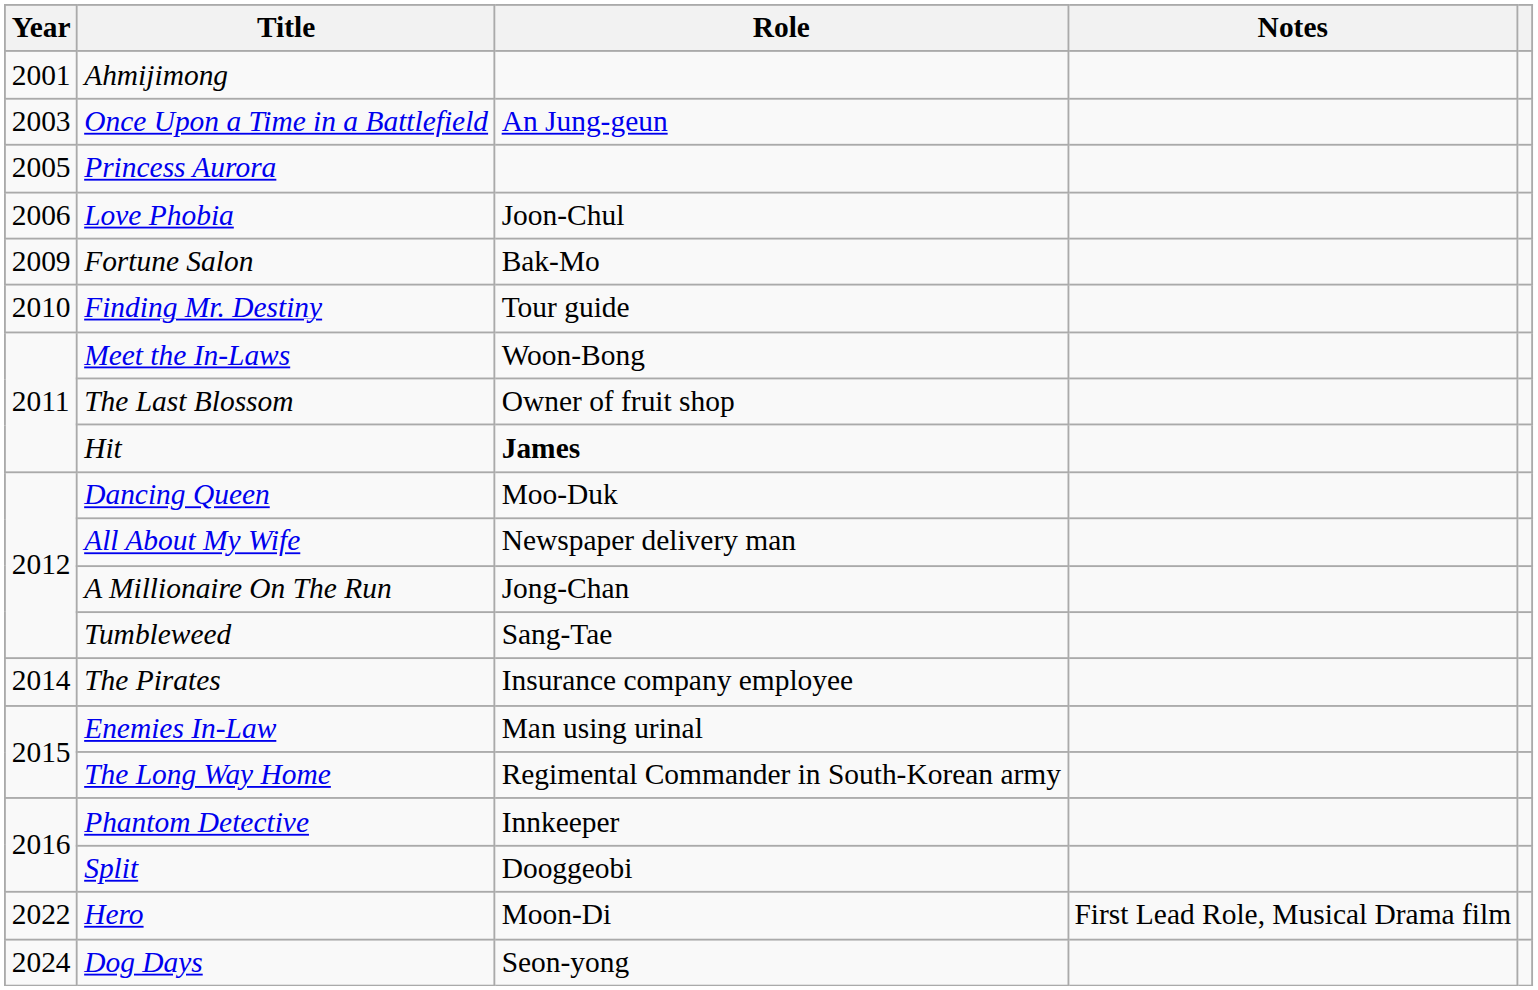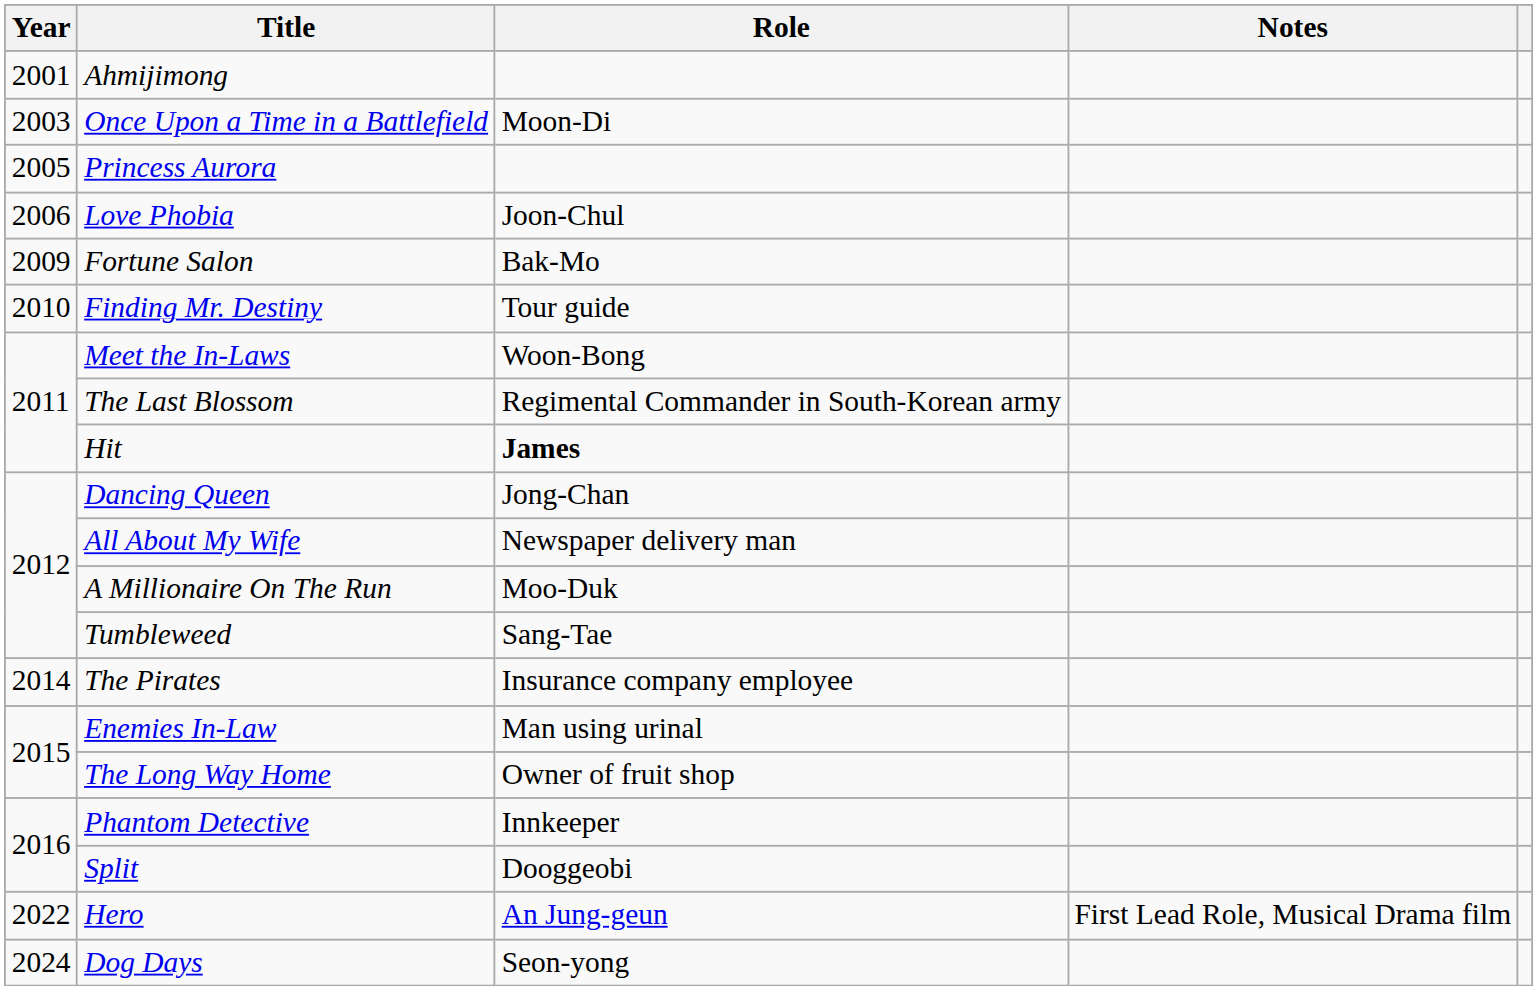 <table class="wikitable sortable plainrowheaders">
 <tr>
 <th scope="col">Year</th>
 <th scope="col">Title</th>
 <th scope="col">Role</th>
 <th scope="col">Notes</th>
 <th scope="col" class="unsortable"></th>
 </tr>
 <tr>
 <td>2001</td>
 <td><em>Ahmijimong</em></td>
 <td></td>
 <td></td>
 <td></td>
 </tr>
 <tr>
 <td>2003</td>
 <td><em><a href='#'>Once Upon a Time in a Battlefield</a></em></td>
-<td><a href='#'>An Jung-geun</a></td>
+<td>Moon-Di</td>
 <td></td>
 <td></td>
 </tr>
 <tr>
 <td>2005</td>
 <td><em><a href='#'>Princess Aurora</a></em></td>
 <td></td>
 <td></td>
 <td></td>
 </tr>
 <tr>
 <td>2006</td>
 <td><em><a href='#'>Love Phobia</a></em></td>
 <td>Joon-Chul</td>
 <td></td>
 <td></td>
 </tr>
 <tr>
 <td>2009</td>
 <td><em>Fortune Salon</em></td>
 <td>Bak-Mo</td>
 <td></td>
 <td></td>
 </tr>
 <tr>
 <td>2010</td>
 <td><em><a href='#'>Finding Mr. Destiny</a></em></td>
 <td>Tour guide</td>
 <td></td>
 <td></td>
 </tr>
 <tr>
 <td rowspan="3">2011</td>
 <td><em><a href='#'>Meet the In-Laws</a></em></td>
 <td>Woon-Bong</td>
 <td></td>
 <td></td>
 </tr>
 <tr>
 <td><em>The Last Blossom</em></td>
-<td>Owner of fruit shop</td>
+<td>Regimental Commander in South-Korean army</td>
 <td></td>
 <td></td>
 </tr>
 <tr>
 <td><em>Hit</em></td>
 <td><strong>James</strong></td>
 <td></td>
 <td></td>
 </tr>
 <tr>
 <td rowspan="4">2012</td>
 <td><em><a href='#'>Dancing Queen</a></em></td>
-<td>Moo-Duk</td>
+<td>Jong-Chan</td>
 <td></td>
 <td></td>
 </tr>
 <tr>
 <td><em><a href='#'>All About My Wife</a></em></td>
 <td>Newspaper delivery man</td>
 <td></td>
 <td></td>
 </tr>
 <tr>
 <td><em>A Millionaire On The Run</em></td>
-<td>Jong-Chan</td>
+<td>Moo-Duk</td>
 <td></td>
 <td></td>
 </tr>
 <tr>
 <td><em>Tumbleweed</em></td>
 <td>Sang-Tae</td>
 <td></td>
 <td></td>
 </tr>
 <tr>
 <td>2014</td>
 <td><em>The Pirates</em></td>
 <td>Insurance company employee</td>
 <td></td>
 <td></td>
 </tr>
 <tr>
 <td rowspan="2">2015</td>
 <td><em><a href='#'>Enemies In-Law</a></em></td>
 <td>Man using urinal</td>
 <td></td>
 <td></td>
 </tr>
 <tr>
 <td><em><a href='#'>The Long Way Home</a></em></td>
-<td>Regimental Commander in South-Korean army</td>
+<td>Owner of fruit shop</td>
 <td></td>
 <td></td>
 </tr>
 <tr>
 <td rowspan="2">2016</td>
 <td><em><a href='#'>Phantom Detective</a></em></td>
 <td>Innkeeper</td>
 <td></td>
 <td></td>
 </tr>
 <tr>
 <td><em><a href='#'>Split</a></em></td>
 <td>Dooggeobi</td>
 <td></td>
 <td></td>
 </tr>
 <tr>
 <td>2022</td>
 <td><em><a href='#'>Hero</a></em></td>
-<td>Moon-Di</td>
+<td><a href='#'>An Jung-geun</a></td>
 <td>First Lead Role, Musical Drama film</td>
 <td></td>
 </tr>
 <tr>
 <td>2024</td>
 <td><em><a href='#'>Dog Days</a></em></td>
 <td>Seon-yong</td>
 <td></td>
 <td></td>
 </tr>
 </table>
